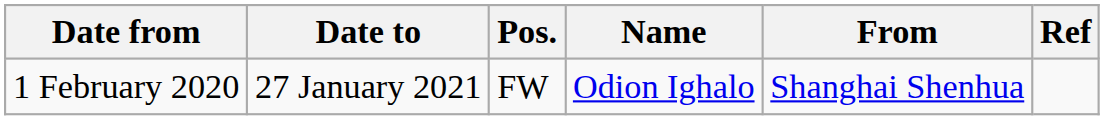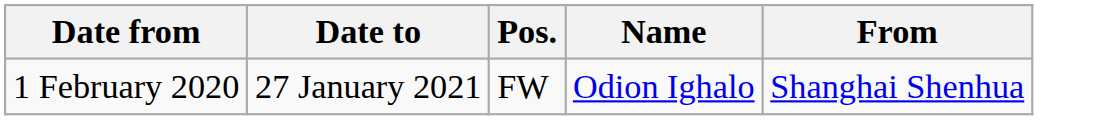 <table class="wikitable">
 <tr>
 <th>Date from</th>
 <th>Date to</th>
 <th>Pos.</th>
 <th>Name</th>
 <th>From</th>
-<th>Ref</th>
 </tr>
 <tr>
 <td>1 February 2020</td>
 <td>27 January 2021</td>
 <td>FW</td>
 <td> <a href='#'>Odion Ighalo</a></td>
 <td> <a href='#'>Shanghai Shenhua</a></td>
-<td></td>
 </tr>
 </table>
